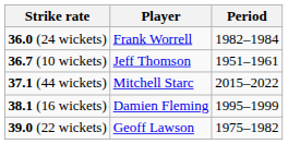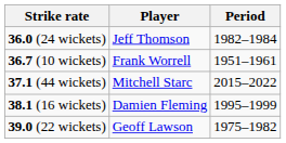 <table class="wikitable">
 <tr>
 <th>Strike rate</th>
 <th>Player</th>
 <th>Period</th>
 </tr>
 <tr>
 <td><strong>36.0</strong> (24 wickets)</td>
-<td> <a href='#'>Frank Worrell</a></td>
+<td> <a href='#'>Jeff Thomson</a></td>
 <td>1982–1984</td>
 </tr>
 <tr>
 <td><strong>36.7</strong> (10 wickets)</td>
-<td> <a href='#'>Jeff Thomson</a></td>
+<td> <a href='#'>Frank Worrell</a></td>
 <td>1951–1961</td>
 </tr>
 <tr>
 <td><strong>37.1</strong> (44 wickets)</td>
 <td> <a href='#'>Mitchell Starc</a></td>
 <td>2015–2022</td>
 </tr>
 <tr>
 <td><strong>38.1</strong> (16 wickets)</td>
 <td> <a href='#'>Damien Fleming</a></td>
 <td>1995–1999</td>
 </tr>
 <tr>
 <td><strong>39.0</strong> (22 wickets)</td>
 <td> <a href='#'>Geoff Lawson</a></td>
 <td>1975–1982</td>
 </tr>
 </table>
